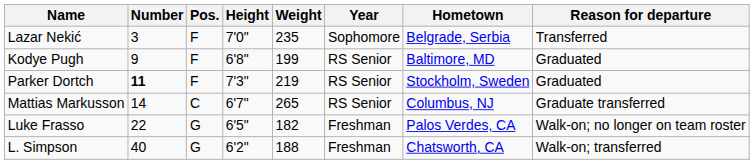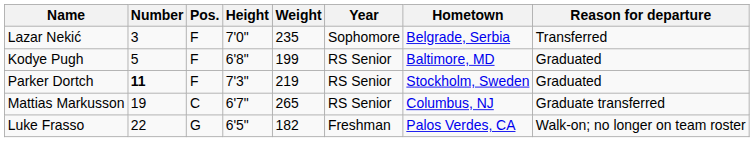 <table class="wikitable sortable" border="1">
 <tr>
 <th>Name</th>
 <th>Number</th>
 <th>Pos.</th>
 <th>Height</th>
 <th>Weight</th>
 <th>Year</th>
 <th>Hometown</th>
 <th class="unsortable">Reason for departure</th>
 </tr>
 <tr>
 <td>Lazar Nekić</td>
 <td>3</td>
 <td>F</td>
 <td>7'0"</td>
 <td>235</td>
 <td>Sophomore</td>
 <td><a href='#'>Belgrade, Serbia</a></td>
 <td>Transferred</td>
 </tr>
 <tr>
 <td>Kodye Pugh</td>
-<td>9</td>
+<td>5</td>
 <td>F</td>
 <td>6'8"</td>
 <td>199</td>
 <td>RS Senior</td>
 <td><a href='#'>Baltimore, MD</a></td>
 <td>Graduated</td>
 </tr>
 <tr>
 <td>Parker Dortch</td>
 <td><strong>11</strong></td>
 <td>F</td>
 <td>7'3"</td>
 <td>219</td>
 <td>RS Senior</td>
 <td><a href='#'>Stockholm, Sweden</a></td>
 <td>Graduated</td>
 </tr>
 <tr>
 <td>Mattias Markusson</td>
-<td>14</td>
+<td>19</td>
 <td>C</td>
 <td>6'7"</td>
 <td>265</td>
 <td>RS Senior</td>
 <td><a href='#'>Columbus, NJ</a></td>
 <td>Graduate transferred</td>
 </tr>
 <tr>
 <td>Luke Frasso</td>
 <td>22</td>
 <td>G</td>
 <td>6'5"</td>
 <td>182</td>
 <td>Freshman</td>
 <td><a href='#'>Palos Verdes, CA</a></td>
 <td>Walk-on; no longer on team roster</td>
 </tr>
-<tr>
-<td>L. Simpson</td>
-<td>40</td>
-<td>G</td>
-<td>6'2"</td>
-<td>188</td>
-<td>Freshman</td>
-<td><a href='#'>Chatsworth, CA</a></td>
-<td>Walk-on; transferred</td>
-</tr>
 </table>
